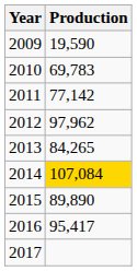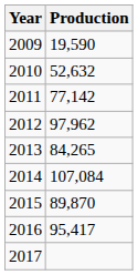 <table class="wikitable">
 <tr>
 <th>Year</th>
 <th>Production</th>
 </tr>
 <tr>
 <td>2009</td>
 <td>19,590</td>
 </tr>
 <tr>
 <td>2010</td>
-<td>69,783</td>
+<td>52,632</td>
 </tr>
 <tr>
 <td>2011</td>
 <td>77,142</td>
 </tr>
 <tr>
 <td>2012</td>
 <td>97,962</td>
 </tr>
 <tr>
 <td>2013</td>
 <td>84,265</td>
 </tr>
 <tr>
 <td>2014</td>
-<td style="background: gold;">107,084</td>
+<td>107,084</td>
 </tr>
 <tr>
 <td>2015</td>
-<td>89,890</td>
+<td>89,870</td>
 </tr>
 <tr>
 <td>2016</td>
 <td>95,417</td>
 </tr>
 <tr>
 <td>2017</td>
 <td></td>
 </tr>
 </table>
